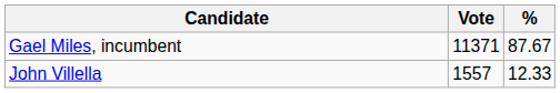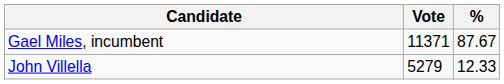 <table class="wikitable">
 <tr>
 <th bgcolor="#DDDDFF" width="400px">Candidate</th>
 <th bgcolor="#DDDDFF">Vote</th>
 <th bgcolor="#DDDDFF">%</th>
 </tr>
 <tr>
 <td><a href='#'>Gael Miles</a>, incumbent <small> </small></td>
 <td>11371</td>
 <td>87.67</td>
 </tr>
 <tr>
 <td><a href='#'>John Villella</a> <small></small></td>
-<td>1557</td>
+<td>5279</td>
 <td>12.33</td>
 </tr>
 </table>
